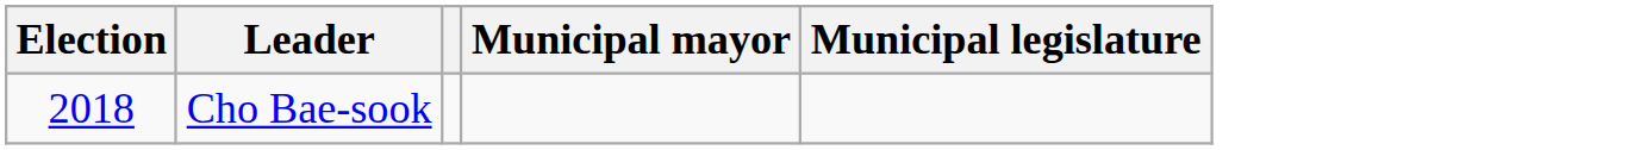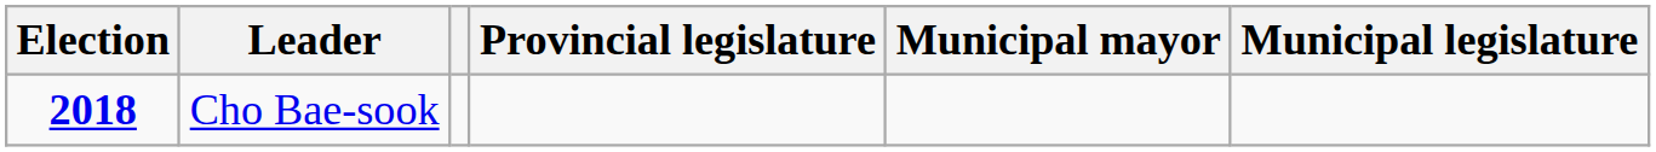 <table class="wikitable" style="text-align:center">
 <tr>
 <th>Election</th>
 <th>Leader</th>
 <th></th>
+<th>Provincial legislature</th>
 <th>Municipal mayor</th>
 <th>Municipal legislature</th>
 </tr>
 <tr>
-<td><a href='#'>2018</a></td>
+<td><strong><a href='#'>2018</a></strong></td>
 <td><a href='#'>Cho Bae-sook</a></td>
+<td></td>
 <td></td>
 <td></td>
 <td></td>
 </tr>
 </table>
